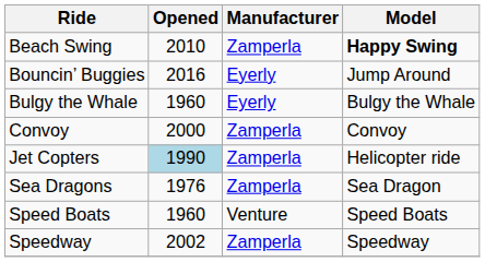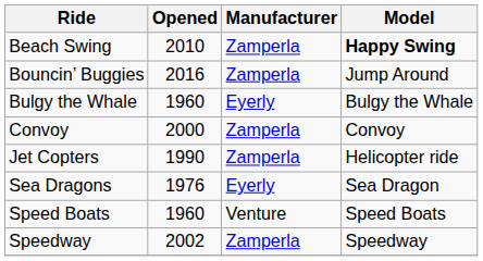 <table class="wikitable sortable">
 <tr>
 <th>Ride</th>
 <th>Opened</th>
 <th>Manufacturer</th>
 <th>Model</th>
 </tr>
 <tr>
 <td>Beach Swing</td>
 <td style="text-align:center">2010</td>
 <td><a href='#'>Zamperla</a></td>
 <td><strong>Happy Swing</strong></td>
 </tr>
 <tr>
 <td>Bouncin’ Buggies</td>
 <td style="text-align:center">2016</td>
-<td><a href='#'>Eyerly</a></td>
+<td><a href='#'>Zamperla</a></td>
 <td>Jump Around</td>
 </tr>
 <tr>
 <td>Bulgy the Whale</td>
 <td style="text-align:center">1960</td>
 <td><a href='#'>Eyerly</a></td>
 <td>Bulgy the Whale</td>
 </tr>
 <tr>
 <td>Convoy</td>
 <td style="text-align:center">2000</td>
 <td><a href='#'>Zamperla</a></td>
 <td>Convoy</td>
 </tr>
 <tr>
 <td>Jet Copters</td>
-<td style="background: lightblue; text-align:center">1990</td>
+<td style="text-align:center">1990</td>
 <td><a href='#'>Zamperla</a></td>
 <td>Helicopter ride</td>
 </tr>
 <tr>
 <td>Sea Dragons</td>
 <td style="text-align:center">1976</td>
-<td><a href='#'>Zamperla</a></td>
+<td><a href='#'>Eyerly</a></td>
 <td>Sea Dragon</td>
 </tr>
 <tr>
 <td>Speed Boats</td>
 <td style="text-align:center">1960</td>
 <td>Venture</td>
 <td>Speed Boats</td>
 </tr>
 <tr>
 <td>Speedway</td>
 <td style="text-align:center">2002</td>
 <td><a href='#'>Zamperla</a></td>
 <td>Speedway</td>
 </tr>
 <tr>
 </tr>
 </table>
